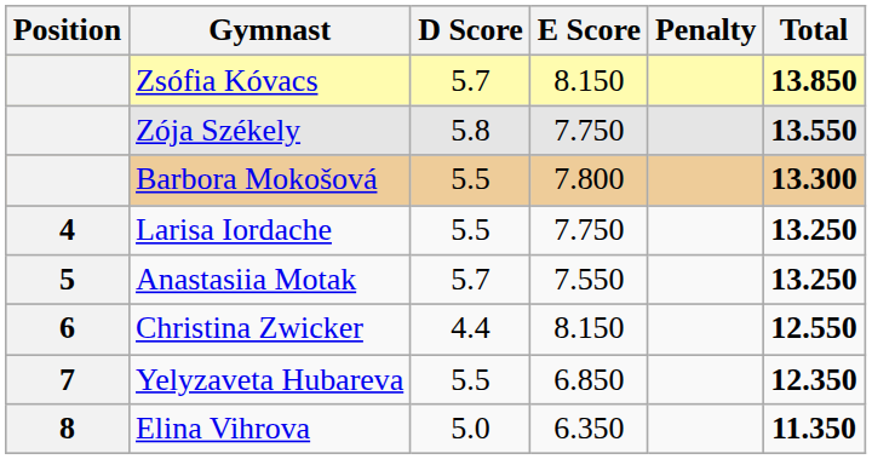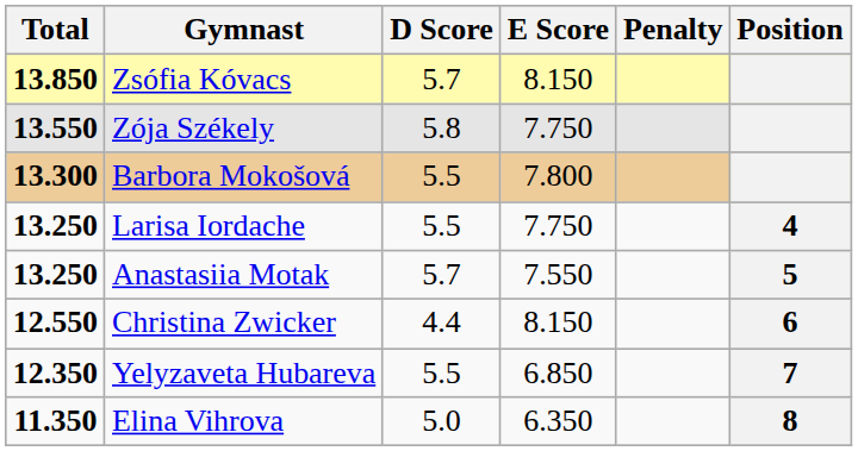 <table style="text-align:center;" class="wikitable sortable">
 <tr>
-<th>Position</th>
+<th>Total</th>
 <th>Gymnast</th>
 <th>D Score</th>
 <th>E Score</th>
 <th>Penalty</th>
-<th>Total</th>
+<th>Position</th>
 </tr>
 <tr style="background:#fffcaf;">
-<th scope="row" style="text-align:center"></th>
+<td><strong>13.850</strong></td>
 <td style="text-align:left;"> <a href='#'>Zsófia Kóvacs</a></td>
 <td>5.7</td>
 <td>8.150</td>
 <td></td>
-<td><strong>13.850</strong></td>
+<th scope="row" style="text-align:center"></th>
 </tr>
 <tr style="background:#e5e5e5;">
-<th scope="row" style="text-align:center"></th>
+<td><strong>13.550</strong></td>
 <td style="text-align:left;"> <a href='#'>Zója Székely</a></td>
 <td>5.8</td>
 <td>7.750</td>
 <td></td>
-<td><strong>13.550</strong></td>
+<th scope="row" style="text-align:center"></th>
 </tr>
 <tr style="background:#ec9;">
-<th scope="row" style="text-align:center"></th>
+<td><strong>13.300</strong></td>
 <td style="text-align:left;"> <a href='#'>Barbora Mokošová</a></td>
 <td>5.5</td>
 <td>7.800</td>
 <td></td>
-<td><strong>13.300</strong></td>
+<th scope="row" style="text-align:center"></th>
 </tr>
 <tr>
-<th>4</th>
+<td><strong>13.250</strong></td>
 <td style="text-align:left;"> <a href='#'>Larisa Iordache</a></td>
 <td>5.5</td>
 <td>7.750</td>
 <td></td>
-<td><strong>13.250</strong></td>
+<th>4</th>
 </tr>
 <tr>
-<th>5</th>
+<td><strong>13.250</strong></td>
 <td style="text-align:left;"> <a href='#'>Anastasiia Motak</a></td>
 <td>5.7</td>
 <td>7.550</td>
 <td></td>
-<td><strong>13.250</strong></td>
+<th>5</th>
 </tr>
 <tr>
-<th>6</th>
+<td><strong>12.550</strong></td>
 <td style="text-align:left;"> <a href='#'>Christina Zwicker</a></td>
 <td>4.4</td>
 <td>8.150</td>
 <td></td>
-<td><strong>12.550</strong></td>
+<th>6</th>
 </tr>
 <tr>
-<th>7</th>
+<td><strong>12.350</strong></td>
 <td style="text-align:left;"> <a href='#'>Yelyzaveta Hubareva</a></td>
 <td>5.5</td>
 <td>6.850</td>
 <td></td>
-<td><strong>12.350</strong></td>
+<th>7</th>
 </tr>
 <tr>
-<th>8</th>
+<td><strong>11.350</strong></td>
 <td style="text-align:left;"> <a href='#'>Elina Vihrova</a></td>
 <td>5.0</td>
 <td>6.350</td>
 <td></td>
-<td><strong>11.350</strong></td>
+<th>8</th>
 </tr>
 </table>
